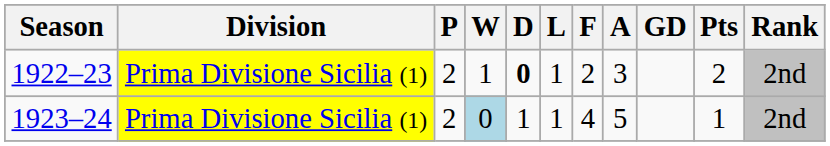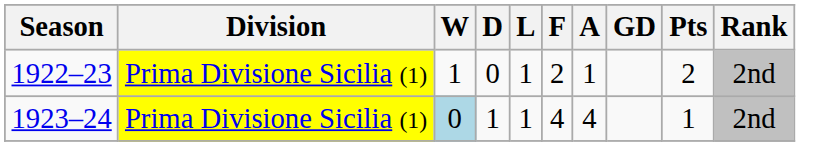 <table class="wikitable sortable" style="text-align:center;">
 <tr>
 <th>Season</th>
 <th class="unsortable">Division</th>
-<th>P</th>
 <th>W</th>
 <th>D</th>
 <th>L</th>
 <th>F</th>
 <th>A</th>
 <th>GD</th>
 <th>Pts</th>
 <th>Rank</th>
 </tr>
 <tr>
 <td><a href='#'>1922–23</a></td>
 <td bgcolor="yellow"><a href='#'>Prima Divisione Sicilia</a> <small>(1)</small></td>
+<td>1</td>
+<td>0</td>
+<td>1</td>
 <td>2</td>
 <td>1</td>
-<td><strong>0</strong></td>
-<td>1</td>
-<td>2</td>
-<td>3</td>
 <td></td>
 <td>2</td>
 <td bgcolor="#C0C0C0">2nd</td>
 </tr>
 <tr>
 <td><a href='#'>1923–24</a></td>
 <td bgcolor="yellow"><a href='#'>Prima Divisione Sicilia</a> <small>(1)</small></td>
-<td>2</td>
 <td style="background: lightblue;">0</td>
 <td>1</td>
 <td>1</td>
 <td>4</td>
-<td>5</td>
+<td>4</td>
 <td></td>
 <td>1</td>
 <td bgcolor="#C0C0C0">2nd</td>
 </tr>
 </table>
